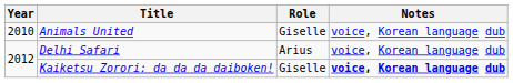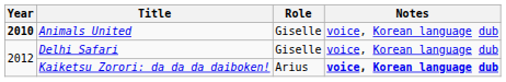 <table class="wikitable">
 <tr>
 <th>Year</th>
 <th>Title</th>
 <th>Role</th>
 <th>Notes</th>
 </tr>
 <tr>
-<td>2010</td>
+<td><strong>2010</strong></td>
 <td><em><a href='#'>Animals United</a></em></td>
 <td>Giselle</td>
 <td><a href='#'>voice</a>, <a href='#'>Korean language</a> <a href='#'>dub</a></td>
 </tr>
 <tr>
 <td rowspan=2>2012</td>
 <td><em><a href='#'>Delhi Safari</a></em></td>
-<td>Arius</td>
+<td>Giselle</td>
 <td><a href='#'>voice</a>, <a href='#'>Korean language</a> <a href='#'>dub</a></td>
 </tr>
 <tr>
 <td><em><a href='#'>Kaiketsu Zorori: da da da daiboken!</a></em></td>
-<td>Giselle</td>
+<td>Arius</td>
 <td><strong><a href='#'>voice</a>, <a href='#'>Korean language</a> <a href='#'>dub</a></strong></td>
 </tr>
 </table>
